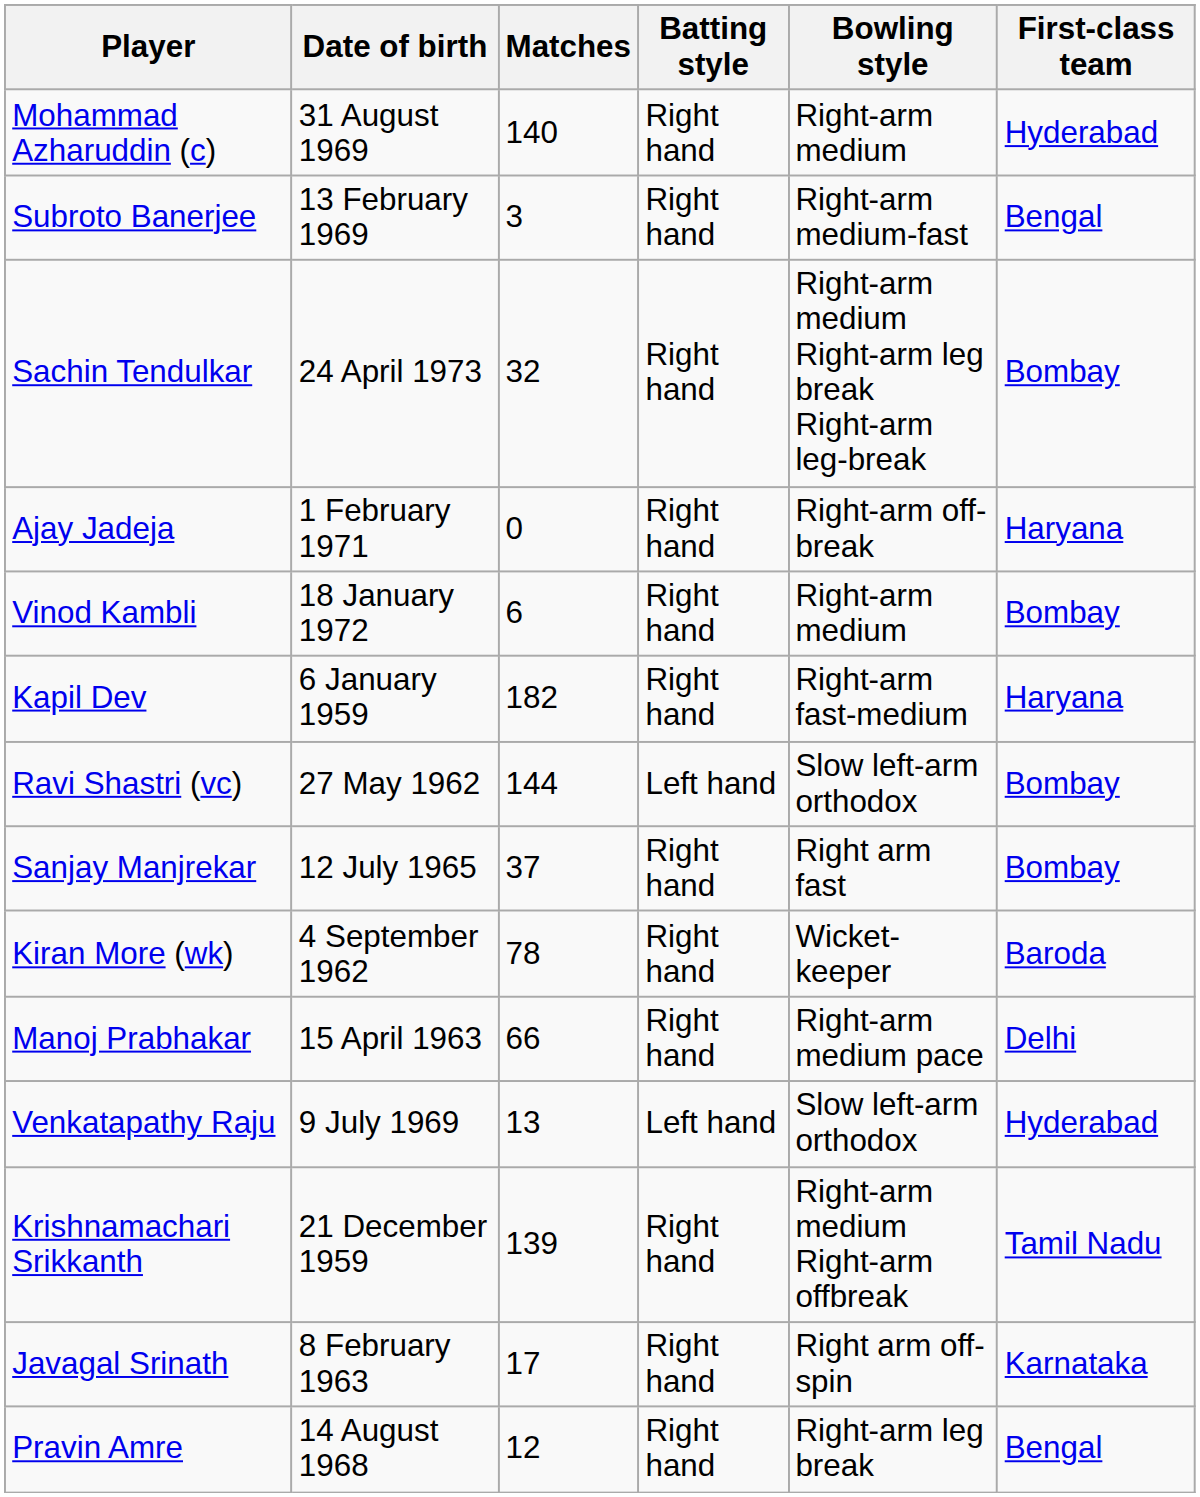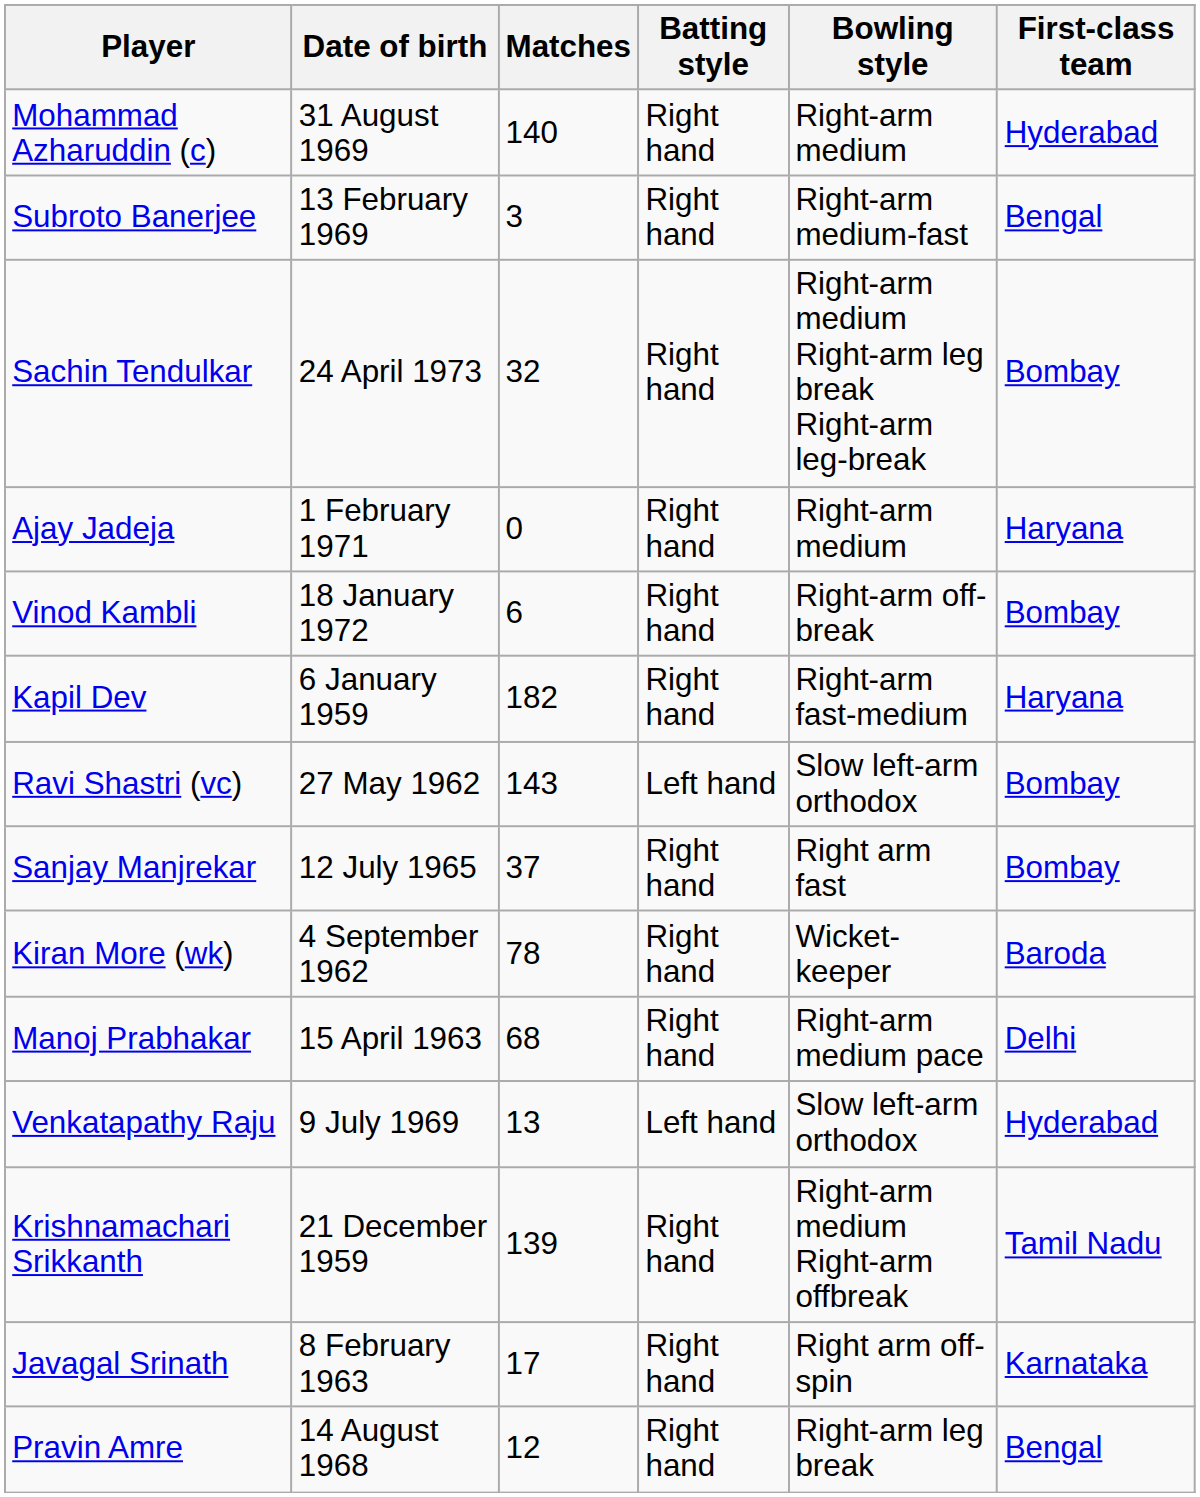 <table class="wikitable">
 <tr>
 <th>Player</th>
 <th>Date of birth</th>
 <th>Matches</th>
 <th>Batting style</th>
 <th>Bowling style</th>
 <th>First-class team</th>
 </tr>
 <tr>
 <td><a href='#'>Mohammad Azharuddin</a> (<a href='#'>c</a>)</td>
 <td>31 August 1969</td>
 <td>140</td>
 <td>Right hand</td>
 <td>Right-arm medium</td>
 <td><a href='#'>Hyderabad</a></td>
 </tr>
 <tr>
 <td><a href='#'>Subroto Banerjee</a></td>
 <td>13 February 1969</td>
 <td>3</td>
 <td>Right hand</td>
 <td>Right-arm medium-fast</td>
 <td><a href='#'>Bengal</a></td>
 </tr>
 <tr>
 <td><a href='#'>Sachin Tendulkar</a></td>
 <td>24 April 1973</td>
 <td>32</td>
 <td>Right hand</td>
 <td>Right-arm medium<br>Right-arm leg break<br>Right-arm leg-break</td>
 <td><a href='#'>Bombay</a></td>
 </tr>
 <tr>
 <td><a href='#'>Ajay Jadeja</a></td>
 <td>1 February 1971</td>
 <td>0</td>
 <td>Right hand</td>
-<td>Right-arm off-break</td>
+<td>Right-arm medium</td>
 <td><a href='#'>Haryana</a></td>
 </tr>
 <tr>
 <td><a href='#'>Vinod Kambli</a></td>
 <td>18 January 1972</td>
 <td>6</td>
 <td>Right hand</td>
-<td>Right-arm medium</td>
+<td>Right-arm off-break</td>
 <td><a href='#'>Bombay</a></td>
 </tr>
 <tr>
 <td><a href='#'>Kapil Dev</a></td>
 <td>6 January 1959</td>
 <td>182</td>
 <td>Right hand</td>
 <td>Right-arm fast-medium</td>
 <td><a href='#'>Haryana</a></td>
 </tr>
 <tr>
 <td><a href='#'>Ravi Shastri</a> (<a href='#'>vc</a>)</td>
 <td>27 May 1962</td>
-<td>144</td>
+<td>143</td>
 <td>Left hand</td>
 <td>Slow left-arm orthodox</td>
 <td><a href='#'>Bombay</a></td>
 </tr>
 <tr>
 <td><a href='#'>Sanjay Manjrekar</a></td>
 <td>12 July 1965</td>
 <td>37</td>
 <td>Right hand</td>
 <td>Right arm fast</td>
 <td><a href='#'>Bombay</a></td>
 </tr>
 <tr>
 <td><a href='#'>Kiran More</a> (<a href='#'>wk</a>)</td>
 <td>4 September 1962</td>
 <td>78</td>
 <td>Right hand</td>
 <td>Wicket-keeper</td>
 <td><a href='#'>Baroda</a></td>
 </tr>
 <tr>
 <td><a href='#'>Manoj Prabhakar</a></td>
 <td>15 April 1963</td>
-<td>66</td>
+<td>68</td>
 <td>Right hand</td>
 <td>Right-arm medium pace</td>
 <td><a href='#'>Delhi</a></td>
 </tr>
 <tr>
 <td><a href='#'>Venkatapathy Raju</a></td>
 <td>9 July 1969</td>
 <td>13</td>
 <td>Left hand</td>
 <td>Slow left-arm orthodox</td>
 <td><a href='#'>Hyderabad</a></td>
 </tr>
 <tr>
 <td><a href='#'>Krishnamachari Srikkanth</a></td>
 <td>21 December 1959</td>
 <td>139</td>
 <td>Right hand</td>
 <td>Right-arm medium<br>Right-arm offbreak</td>
 <td><a href='#'>Tamil Nadu</a></td>
 </tr>
 <tr>
 <td><a href='#'>Javagal Srinath</a></td>
 <td>8 February 1963</td>
 <td>17</td>
 <td>Right hand</td>
 <td>Right arm off-spin</td>
 <td><a href='#'>Karnataka</a></td>
 </tr>
 <tr>
 <td><a href='#'>Pravin Amre</a></td>
 <td>14 August 1968</td>
 <td>12</td>
 <td>Right hand</td>
 <td>Right-arm leg break</td>
 <td><a href='#'>Bengal</a></td>
 </tr>
 </table>
